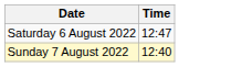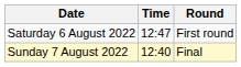 <table class="wikitable">
 <tr>
 <th>Date</th>
 <th>Time</th>
+<th>Round</th>
 </tr>
 <tr>
 <td>Saturday 6 August 2022</td>
 <td>12:47</td>
+<td>First round</td>
 </tr>
 <tr>
 <td style=background:lemonchiffon>Sunday  7 August 2022</td>
 <td style=background:lemonchiffon>12:40</td>
+<td style=background:lemonchiffon>Final</td>
 </tr>
 </table>
